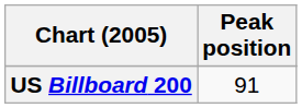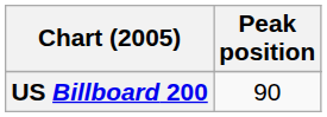 <table class="wikitable sortable plainrowheaders" style="text-align:center">
 <tr>
 <th scope="col">Chart (2005)</th>
 <th scope="col">Peak<br> position</th>
 </tr>
 <tr>
 </tr>
 <tr>
 </tr>
 <tr>
 </tr>
 <tr>
 </tr>
 <tr>
 </tr>
 <tr>
 </tr>
 <tr>
 </tr>
 <tr>
 </tr>
 <tr>
 </tr>
 <tr>
 </tr>
 <tr>
 </tr>
 <tr>
 </tr>
 <tr>
 </tr>
 <tr>
 </tr>
 <tr>
 <th scope="row">US <a href='#'><em>Billboard</em> 200</a></th>
-<td>91</td>
+<td>90</td>
 </tr>
 </table>
